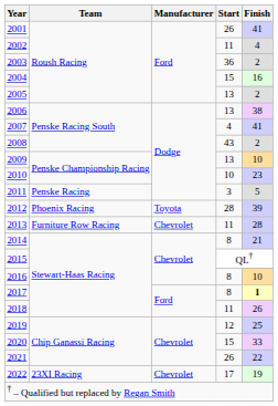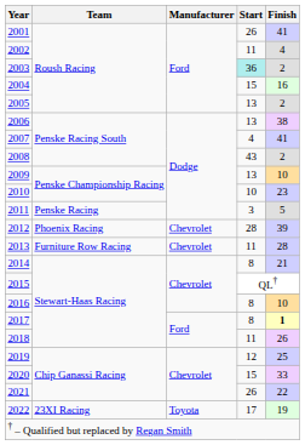 <table class="wikitable" style="font-size: 90%;">
 <tr>
 <th>Year</th>
 <th>Team</th>
 <th>Manufacturer</th>
 <th>Start</th>
 <th>Finish</th>
 </tr>
 <tr>
 <td><a href='#'>2001</a></td>
 <td rowspan=5><a href='#'>Roush Racing</a></td>
 <td rowspan=5><a href='#'>Ford</a></td>
 <td align=center>26</td>
 <td align=center style="background:#CFCFFF;">41</td>
 </tr>
 <tr>
 <td><a href='#'>2002</a></td>
 <td align=center>11</td>
 <td align=center style="background:#DFDFDF;">4</td>
 </tr>
 <tr>
 <td><a href='#'>2003</a></td>
-<td align=center>36</td>
+<td align=center style="background: paleturquoise;">36</td>
 <td align=center style="background:#DFDFDF;">2</td>
 </tr>
 <tr>
 <td><a href='#'>2004</a></td>
 <td align=center>15</td>
 <td align=center style="background:#DFFFDF;">16</td>
 </tr>
 <tr>
 <td><a href='#'>2005</a></td>
 <td align=center>13</td>
 <td align=center style="background:#DFDFDF;">2</td>
 </tr>
 <tr>
 <td><a href='#'>2006</a></td>
 <td rowspan=3><a href='#'>Penske Racing South</a></td>
 <td rowspan=6><a href='#'>Dodge</a></td>
 <td align=center>13</td>
 <td align=center style="background:#EFCFFF;">38</td>
 </tr>
 <tr>
 <td><a href='#'>2007</a></td>
 <td align=center>4</td>
 <td align=center style="background:#CFCFFF;">41</td>
 </tr>
 <tr>
 <td><a href='#'>2008</a></td>
 <td align=center>43</td>
 <td align=center style="background:#DFDFDF;">2</td>
 </tr>
 <tr>
 <td><a href='#'>2009</a></td>
 <td rowspan=2><a href='#'>Penske Championship Racing</a></td>
 <td align=center>13</td>
 <td align=center style="background:#FFDF9F;">10</td>
 </tr>
 <tr>
 <td><a href='#'>2010</a></td>
 <td align=center>10</td>
 <td align=center style="background:#CFCFFF;">23</td>
 </tr>
 <tr>
 <td><a href='#'>2011</a></td>
 <td><a href='#'>Penske Racing</a></td>
 <td align=center>3</td>
 <td align=center style="background:#DFDFDF;">5</td>
 </tr>
 <tr>
 <td><a href='#'>2012</a></td>
 <td><a href='#'>Phoenix Racing</a></td>
-<td><a href='#'>Toyota</a></td>
+<td><a href='#'>Chevrolet</a></td>
 <td align=center>28</td>
 <td align=center style="background:#CFCFFF;">39</td>
 </tr>
 <tr>
 <td><a href='#'>2013</a></td>
 <td><a href='#'>Furniture Row Racing</a></td>
 <td><a href='#'>Chevrolet</a></td>
 <td align=center>11</td>
 <td align=center style="background:#CFCFFF;">28</td>
 </tr>
 <tr>
 <td><a href='#'>2014</a></td>
 <td rowspan=5><a href='#'>Stewart-Haas Racing</a></td>
 <td rowspan=3><a href='#'>Chevrolet</a></td>
 <td align=center>8</td>
 <td align=center style="background:#CFCFFF;">21</td>
 </tr>
 <tr>
 <td><a href='#'>2015</a></td>
 <td colspan=2 align=center style="background:#FFFFFF;">QL<sup>†</sup></td>
 </tr>
 <tr>
 <td><a href='#'>2016</a></td>
 <td align=center>8</td>
 <td align=center style="background:#FFDF9F;">10</td>
 </tr>
 <tr>
 <td><a href='#'>2017</a></td>
 <td rowspan=2><a href='#'>Ford</a></td>
 <td align=center>8</td>
 <td align=center style="background:#FFFFBF;"><strong>1</strong></td>
 </tr>
 <tr>
 <td><a href='#'>2018</a></td>
 <td align=center>11</td>
 <td align=center style="background:#EFCFFF;">26</td>
 </tr>
 <tr>
 <td><a href='#'>2019</a></td>
 <td rowspan=3><a href='#'>Chip Ganassi Racing</a></td>
 <td rowspan=3><a href='#'>Chevrolet</a></td>
 <td align=center>12</td>
 <td align=center style="background:#CFCFFF;">25</td>
 </tr>
 <tr>
 <td><a href='#'>2020</a></td>
 <td align=center>15</td>
 <td align=center style="background:#EFCFFF;">33</td>
 </tr>
 <tr>
 <td><a href='#'>2021</a></td>
 <td align=center>26</td>
 <td align=center style="background:#CFCFFF;">22</td>
 </tr>
 <tr>
 <td><a href='#'>2022</a></td>
 <td><a href='#'>23XI Racing</a></td>
-<td><a href='#'>Chevrolet</a></td>
+<td><a href='#'>Toyota</a></td>
 <td align=center>17</td>
 <td align=center style="background:#DFFFDF;">19</td>
 </tr>
 <tr>
 <td colspan=42><sup>†</sup> – Qualified but replaced by <a href='#'>Regan Smith</a></td>
 </tr>
 </table>
